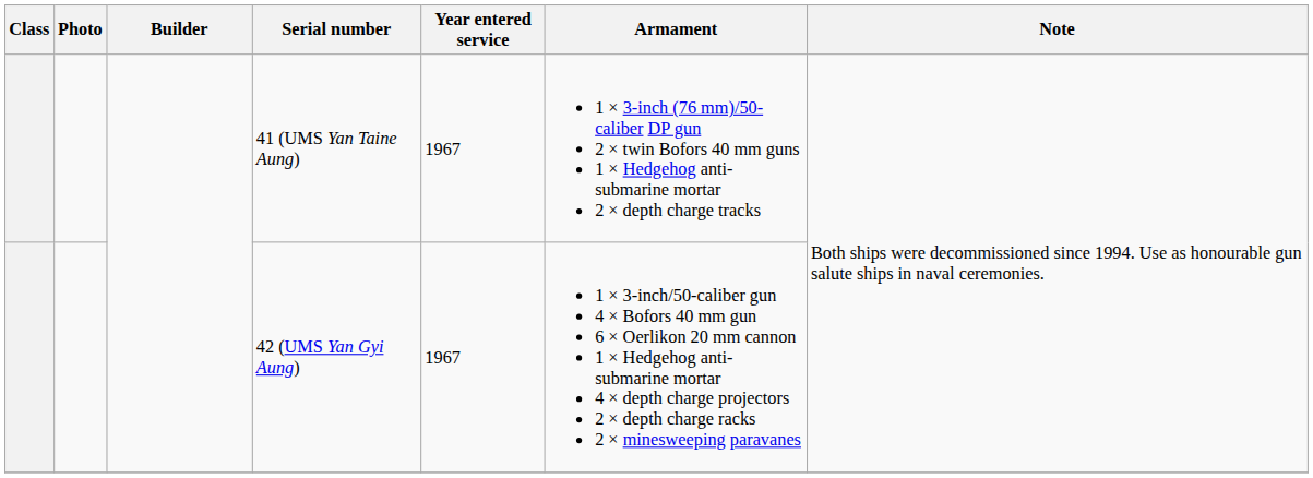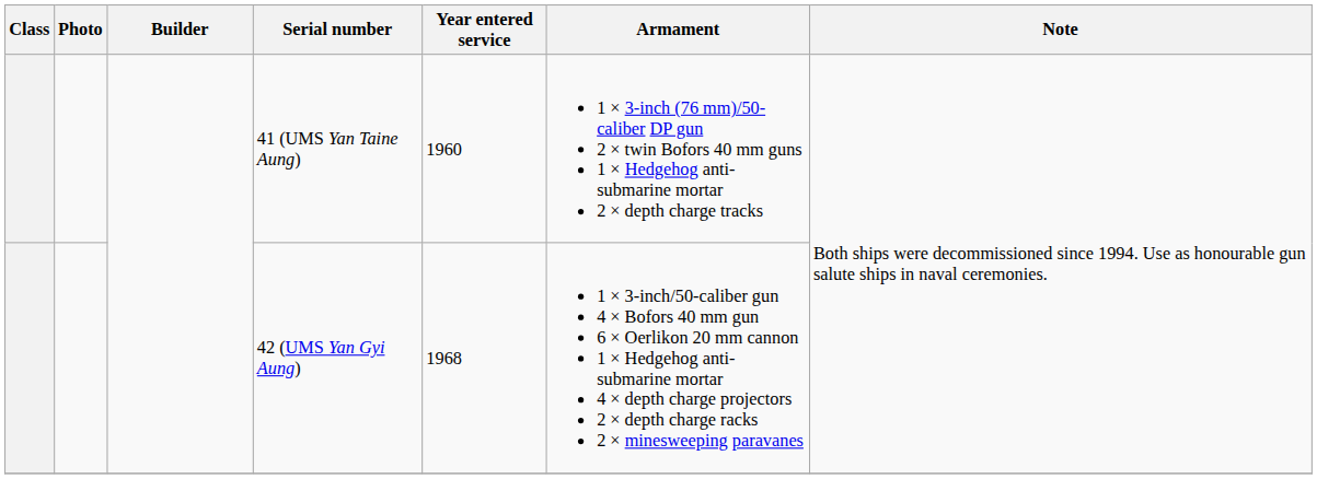 <table class="wikitable" style="font-size:97%; width:90%">
 <tr>
 <th>Class</th>
 <th>Photo</th>
 <th width="120">Builder</th>
 <th width="140">Serial number</th>
 <th>Year entered service</th>
 <th>Armament</th>
 <th>Note</th>
 </tr>
 <tr>
 <th rowspan="1"></th>
 <td></td>
 <td rowspan="2"></td>
 <td>41 (UMS <em>Yan Taine Aung</em>)</td>
-<td>1967</td>
+<td>1960</td>
 <td rowspan="1"><br><ul><li>1 × <a href='#'>3-inch (76 mm)/50-caliber</a> <a href='#'>DP gun</a></li><li>2 × twin Bofors 40 mm guns</li><li>1 × <a href='#'>Hedgehog</a> anti-submarine mortar</li><li>2 × depth charge tracks</li></ul></td>
 <td rowspan="2">Both ships were decommissioned since 1994. Use as honourable gun salute ships in naval ceremonies.</td>
 </tr>
 <tr>
 <th rowspan="1"></th>
 <td></td>
 <td>42 (<a href='#'>UMS <em>Yan Gyi Aung</em></a>)</td>
-<td>1967</td>
+<td>1968</td>
 <td rowspan="1"><br><ul><li>1 × 3-inch/50-caliber gun</li><li>4 × Bofors 40 mm gun</li><li>6 × Oerlikon 20 mm cannon</li><li>1 × Hedgehog anti-submarine mortar</li><li>4 × depth charge projectors</li><li>2 × depth charge racks</li><li>2 × <a href='#'>minesweeping</a> <a href='#'>paravanes</a></li></ul></td>
 </tr>
 <tr>
 </tr>
 </table>
